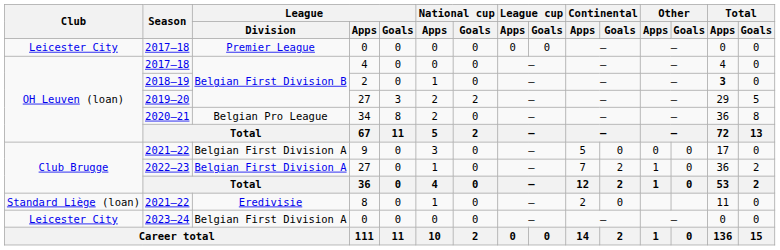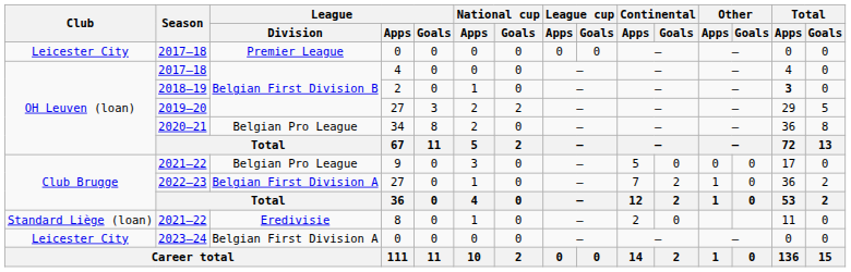 <table class=wikitable style="text-align: center">
 <tr>
 <th rowspan=2>Club</th>
 <th rowspan=2>Season</th>
 <th colspan=3>League</th>
 <th colspan=2>National cup</th>
 <th colspan=2>League cup</th>
 <th colspan="2">Continental</th>
 <th colspan="2">Other</th>
 <th colspan="2">Total</th>
 </tr>
 <tr>
 <th>Division</th>
 <th>Apps</th>
 <th>Goals</th>
 <th>Apps</th>
 <th>Goals</th>
 <th>Apps</th>
 <th>Goals</th>
 <th>Apps</th>
 <th>Goals</th>
 <th>Apps</th>
 <th>Goals</th>
 <th>Apps</th>
 <th>Goals</th>
 </tr>
 <tr>
 <td><a href='#'>Leicester City</a></td>
 <td><a href='#'>2017–18</a></td>
 <td><a href='#'>Premier League</a></td>
 <td>0</td>
 <td>0</td>
 <td>0</td>
 <td>0</td>
 <td>0</td>
 <td>0</td>
 <td colspan="2">—</td>
 <td colspan="2">—</td>
 <td>0</td>
 <td>0</td>
 </tr>
 <tr>
 <td rowspan="5"><a href='#'>OH Leuven</a> (loan)</td>
 <td><a href='#'>2017–18</a></td>
 <td rowspan="3"><a href='#'>Belgian First Division B</a></td>
 <td>4</td>
 <td>0</td>
 <td>0</td>
 <td>0</td>
 <td colspan="2">—</td>
 <td colspan="2">—</td>
 <td colspan="2">—</td>
 <td>4</td>
 <td>0</td>
 </tr>
 <tr>
 <td><a href='#'>2018–19</a></td>
 <td>2</td>
 <td>0</td>
 <td>1</td>
 <td>0</td>
 <td colspan="2">—</td>
 <td colspan="2">—</td>
 <td colspan="2">—</td>
 <td><strong>3</strong></td>
 <td>0</td>
 </tr>
 <tr>
 <td><a href='#'>2019–20</a></td>
 <td>27</td>
 <td>3</td>
 <td>2</td>
 <td>2</td>
 <td colspan="2">—</td>
 <td colspan="2">—</td>
 <td colspan="2">—</td>
 <td>29</td>
 <td>5</td>
 </tr>
 <tr>
 <td><a href='#'>2020–21</a></td>
 <td>Belgian Pro League</td>
 <td>34</td>
 <td>8</td>
 <td>2</td>
 <td>0</td>
 <td colspan="2">—</td>
 <td colspan="2">—</td>
 <td colspan="2">—</td>
 <td>36</td>
 <td>8</td>
 </tr>
 <tr>
 <th colspan="2">Total</th>
 <th>67</th>
 <th>11</th>
 <th>5</th>
 <th>2</th>
 <th colspan="2">—</th>
 <th colspan="2">—</th>
 <th colspan="2">—</th>
 <th>72</th>
 <th>13</th>
 </tr>
 <tr>
 <td rowspan="3"><a href='#'>Club Brugge</a></td>
 <td><a href='#'>2021–22</a></td>
-<td>Belgian First Division A</td>
+<td>Belgian Pro League</td>
 <td>9</td>
 <td>0</td>
 <td>3</td>
 <td>0</td>
 <td colspan="2">—</td>
 <td>5</td>
 <td>0</td>
 <td>0</td>
 <td>0</td>
 <td>17</td>
 <td>0</td>
 </tr>
 <tr>
 <td><a href='#'>2022–23</a></td>
 <td><a href='#'>Belgian First Division A</a></td>
 <td>27</td>
 <td>0</td>
 <td>1</td>
 <td>0</td>
 <td colspan="2">—</td>
 <td>7</td>
 <td>2</td>
 <td>1</td>
 <td>0</td>
 <td>36</td>
 <td>2</td>
 </tr>
 <tr>
 <th colspan="2">Total</th>
 <th>36</th>
 <th>0</th>
 <th>4</th>
 <th>0</th>
 <th colspan="2">—</th>
 <th>12</th>
 <th>2</th>
 <th>1</th>
 <th>0</th>
 <th>53</th>
 <th>2</th>
 </tr>
 <tr>
 <td><a href='#'>Standard Liège</a> (loan)</td>
 <td><a href='#'>2021–22</a></td>
 <td><a href='#'>Eredivisie</a></td>
 <td>8</td>
 <td>0</td>
 <td>1</td>
 <td>0</td>
 <td colspan="2">—</td>
 <td>2</td>
 <td>0</td>
 <td></td>
 <td></td>
 <td>11</td>
 <td>0</td>
 </tr>
 <tr>
 <td><a href='#'>Leicester City</a></td>
 <td><a href='#'>2023–24</a></td>
 <td>Belgian First Division A</td>
 <td>0</td>
 <td>0</td>
 <td>0</td>
 <td>0</td>
 <td colspan="2">—</td>
 <td colspan="2">—</td>
 <td colspan="2">—</td>
 <td>0</td>
 <td>0</td>
 </tr>
 <tr>
 <th colspan="3">Career total</th>
 <th>111</th>
 <th>11</th>
 <th>10</th>
 <th>2</th>
 <th>0</th>
 <th>0</th>
 <th>14</th>
 <th>2</th>
 <th>1</th>
 <th>0</th>
 <th>136</th>
 <th>15</th>
 </tr>
 </table>
